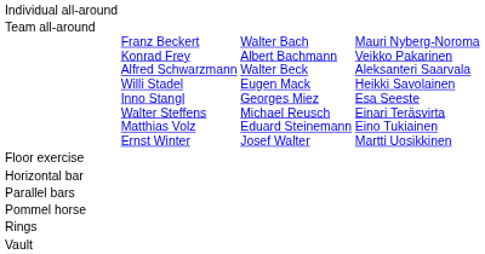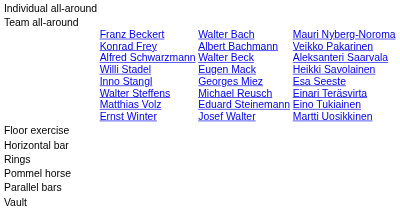 <table>
 <tr valign="top">
 <td>Individual all-around<br></td>
 <td></td>
 <td></td>
 <td></td>
 </tr>
 <tr valign="top">
 <td>Team all-around<br></td>
 <td><br><a href='#'>Franz Beckert</a><br><a href='#'>Konrad Frey</a><br><a href='#'>Alfred Schwarzmann</a><br><a href='#'>Willi Stadel</a><br><a href='#'>Inno Stangl</a><br><a href='#'>Walter Steffens</a><br><a href='#'>Matthias Volz</a><br><a href='#'>Ernst Winter</a></td>
 <td><br><a href='#'>Walter Bach</a><br><a href='#'>Albert Bachmann</a><br><a href='#'>Walter Beck</a><br><a href='#'>Eugen Mack</a><br><a href='#'>Georges Miez</a><br><a href='#'>Michael Reusch</a><br><a href='#'>Eduard Steinemann</a><br><a href='#'>Josef Walter</a></td>
 <td><br><a href='#'>Mauri Nyberg-Noroma</a><br><a href='#'>Veikko Pakarinen</a><br><a href='#'>Aleksanteri Saarvala</a><br><a href='#'>Heikki Savolainen</a><br><a href='#'>Esa Seeste</a><br><a href='#'>Einari Teräsvirta</a><br><a href='#'>Eino Tukiainen</a><br><a href='#'>Martti Uosikkinen</a></td>
 </tr>
 <tr valign="top">
 <td rowspan=2>Floor exercise<br></td>
 <td rowspan=2></td>
 <td rowspan=2></td>
 <td></td>
 </tr>
 <tr>
 <td></td>
 </tr>
 <tr valign="top">
 <td>Horizontal bar<br></td>
 <td></td>
 <td></td>
 <td></td>
 </tr>
 <tr valign="top">
-<td>Parallel bars<br></td>
+<td>Rings<br></td>
 <td></td>
 <td></td>
 <td></td>
 </tr>
 <tr valign="top">
 <td>Pommel horse<br></td>
 <td></td>
 <td></td>
 <td></td>
 </tr>
 <tr valign="top">
-<td>Rings<br></td>
+<td>Parallel bars<br></td>
 <td></td>
 <td></td>
 <td></td>
 </tr>
 <tr valign="top">
 <td>Vault<br></td>
 <td></td>
 <td></td>
 <td></td>
 </tr>
 </table>
